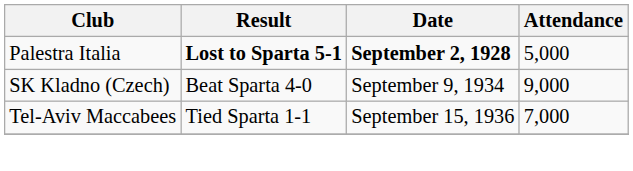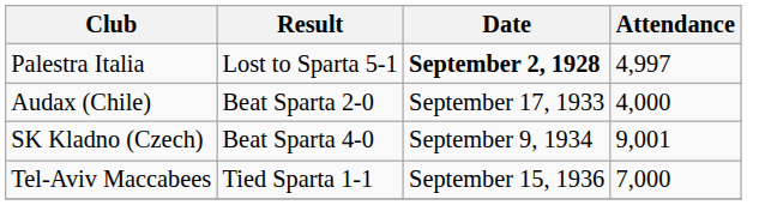 <table class="wikitable">
 <tr>
 <th>Club</th>
 <th>Result</th>
 <th>Date</th>
 <th>Attendance</th>
 </tr>
 <tr>
 <td>Palestra Italia</td>
-<td><strong>Lost to Sparta 5-1</strong></td>
+<td>Lost to Sparta 5-1</td>
 <td><strong>September 2, 1928</strong></td>
-<td>5,000</td>
+<td>4,997</td>
+</tr>
+<tr>
+<td>Audax (Chile)</td>
+<td>Beat Sparta 2-0</td>
+<td>September 17, 1933</td>
+<td>4,000</td>
 </tr>
 <tr>
 <td>SK Kladno (Czech)</td>
 <td>Beat Sparta 4-0</td>
 <td>September 9, 1934</td>
-<td>9,000</td>
+<td>9,001</td>
 </tr>
 <tr>
 <td>Tel-Aviv Maccabees</td>
 <td>Tied Sparta 1-1</td>
 <td>September 15, 1936</td>
 <td>7,000</td>
 </tr>
 <tr>
 </tr>
 </table>
